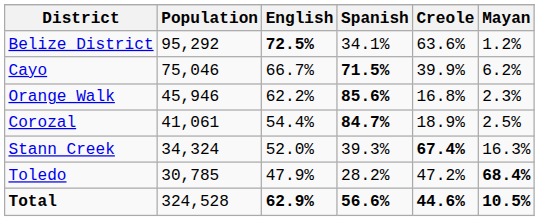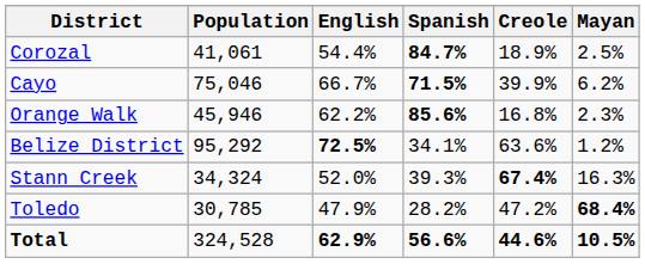 <table class="wikitable sortable">
 <tr>
 </tr>
 <tr class="hintergrundfarbe5">
 <th>District<br></th>
 <th>Population<br></th>
 <th>English<br></th>
 <th>Spanish<br></th>
 <th>Creole<br></th>
 <th>Mayan<br></th>
 </tr>
 <tr>
-<td><a href='#'>Belize District</a></td>
-<td>95,292</td>
-<td><strong>72.5%</strong></td>
-<td>34.1%</td>
-<td>63.6%</td>
-<td>1.2%</td>
+<td><a href='#'>Corozal</a></td>
+<td>41,061</td>
+<td>54.4%</td>
+<td><strong>84.7%</strong></td>
+<td>18.9%</td>
+<td>2.5%</td>
 </tr>
 <tr>
 <td><a href='#'>Cayo</a></td>
 <td>75,046</td>
 <td>66.7%</td>
 <td><strong>71.5%</strong></td>
 <td>39.9%</td>
 <td>6.2%</td>
 </tr>
 <tr>
 <td><a href='#'>Orange Walk</a></td>
 <td>45,946</td>
 <td>62.2%</td>
 <td><strong>85.6%</strong></td>
 <td>16.8%</td>
 <td>2.3%</td>
 </tr>
 <tr>
-<td><a href='#'>Corozal</a></td>
-<td>41,061</td>
-<td>54.4%</td>
-<td><strong>84.7%</strong></td>
-<td>18.9%</td>
-<td>2.5%</td>
+<td><a href='#'>Belize District</a></td>
+<td>95,292</td>
+<td><strong>72.5%</strong></td>
+<td>34.1%</td>
+<td>63.6%</td>
+<td>1.2%</td>
 </tr>
 <tr>
 <td><a href='#'>Stann Creek</a></td>
 <td>34,324</td>
 <td>52.0%</td>
 <td>39.3%</td>
 <td><strong>67.4%</strong></td>
 <td>16.3%</td>
 </tr>
 <tr>
 <td><a href='#'>Toledo</a></td>
 <td>30,785</td>
 <td>47.9%</td>
 <td>28.2%</td>
 <td>47.2%</td>
 <td><strong>68.4%</strong></td>
 </tr>
 <tr>
 <td><strong>Total</strong></td>
 <td>324,528</td>
 <td><strong>62.9%</strong></td>
 <td><strong>56.6%</strong></td>
 <td><strong>44.6%</strong></td>
 <td><strong>10.5%</strong></td>
 </tr>
 </table>
